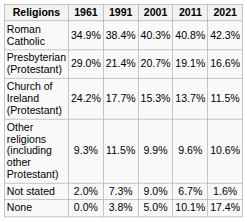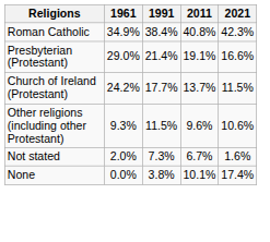 <table class="wikitable" style="width:350px; text-align:center;">
 <tr>
 <th>Religions</th>
 <th>1961</th>
 <th>1991</th>
-<th>2001</th>
 <th>2011</th>
 <th>2021</th>
 </tr>
 <tr>
 <td style="text-align:left;">Roman Catholic</td>
 <td>34.9%</td>
 <td>38.4%</td>
-<td>40.3%</td>
 <td>40.8%</td>
 <td>42.3%</td>
 </tr>
 <tr>
 <td style="text-align:left;">Presbyterian (Protestant)</td>
 <td>29.0%</td>
 <td>21.4%</td>
-<td>20.7%</td>
 <td>19.1%</td>
 <td>16.6%</td>
 </tr>
 <tr>
 <td style="text-align:left;">Church of Ireland (Protestant)</td>
 <td>24.2%</td>
 <td>17.7%</td>
-<td>15.3%</td>
 <td>13.7%</td>
 <td>11.5%</td>
 </tr>
 <tr>
 <td style="text-align:left;">Other religions (including other Protestant)</td>
 <td>9.3%</td>
 <td>11.5%</td>
-<td>9.9%</td>
 <td>9.6%</td>
 <td>10.6%</td>
 </tr>
 <tr>
 <td style="text-align:left;">Not stated</td>
 <td>2.0%</td>
 <td>7.3%</td>
-<td>9.0%</td>
 <td>6.7%</td>
 <td>1.6%</td>
 </tr>
 <tr>
 <td style="text-align:left;">None</td>
 <td>0.0%</td>
 <td>3.8%</td>
-<td>5.0%</td>
 <td>10.1%</td>
 <td>17.4%</td>
 </tr>
 </table>
